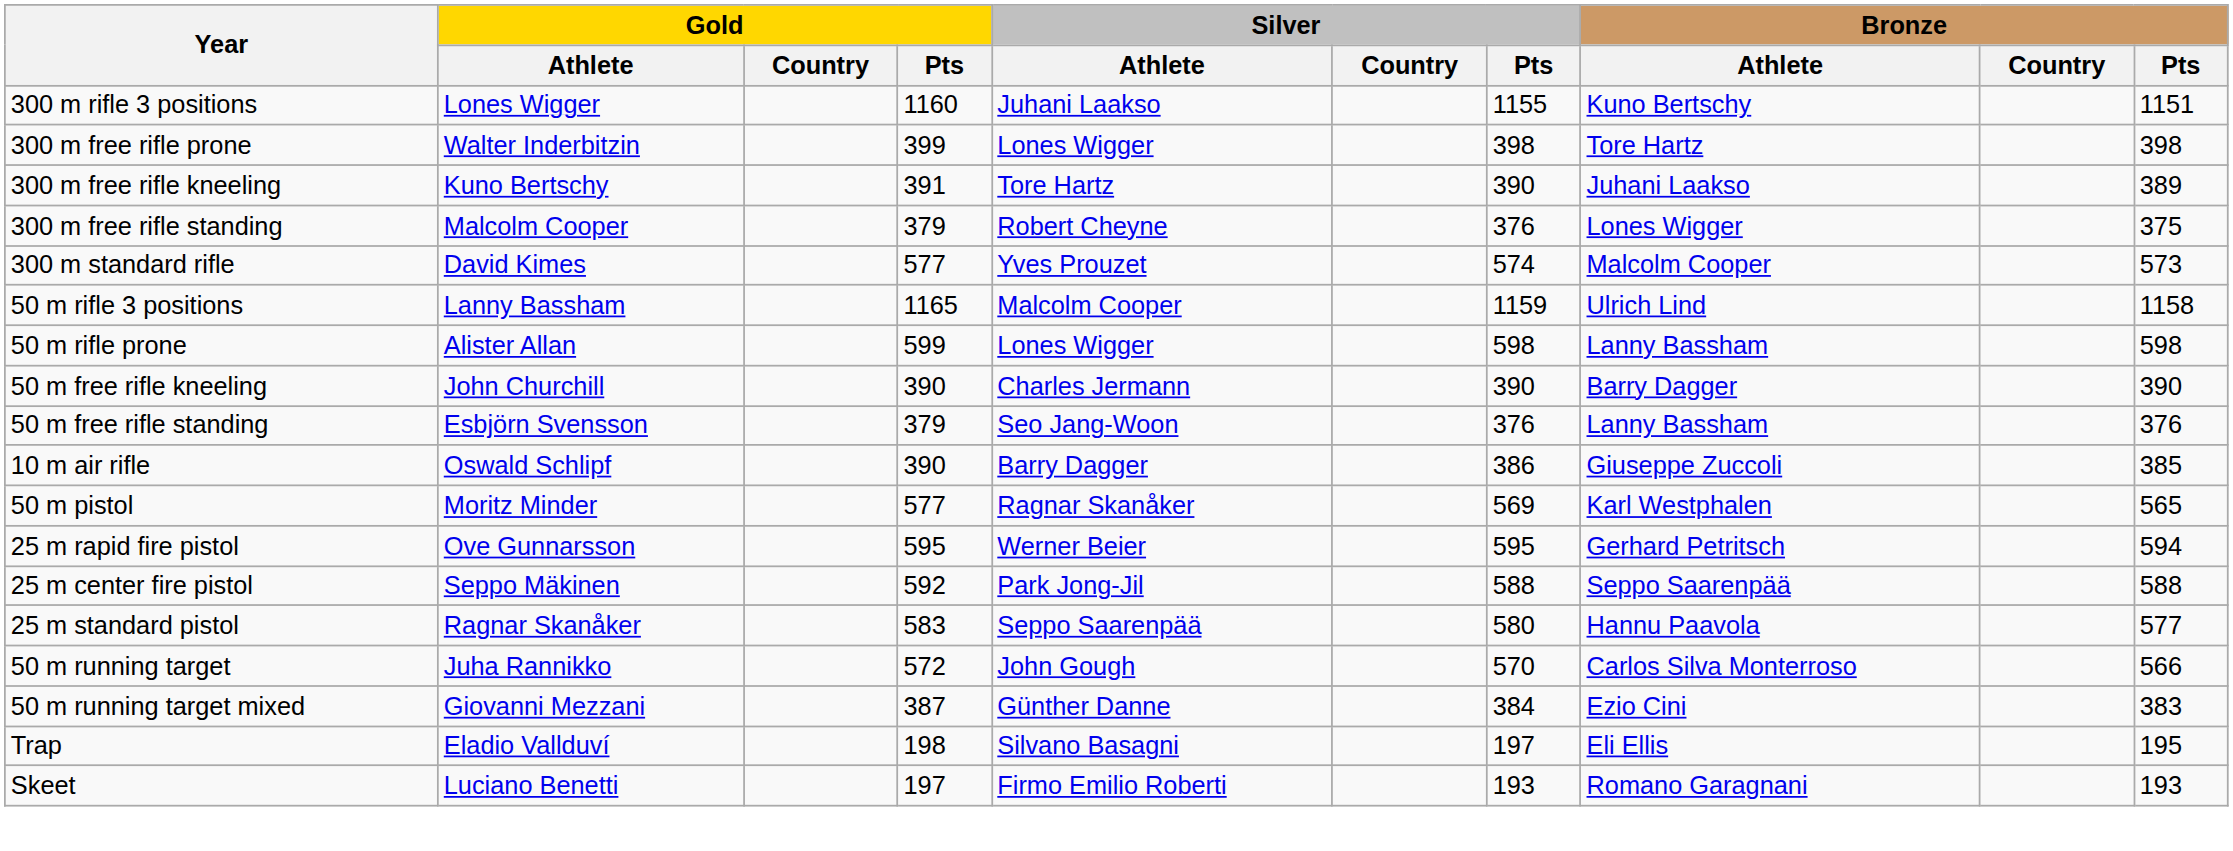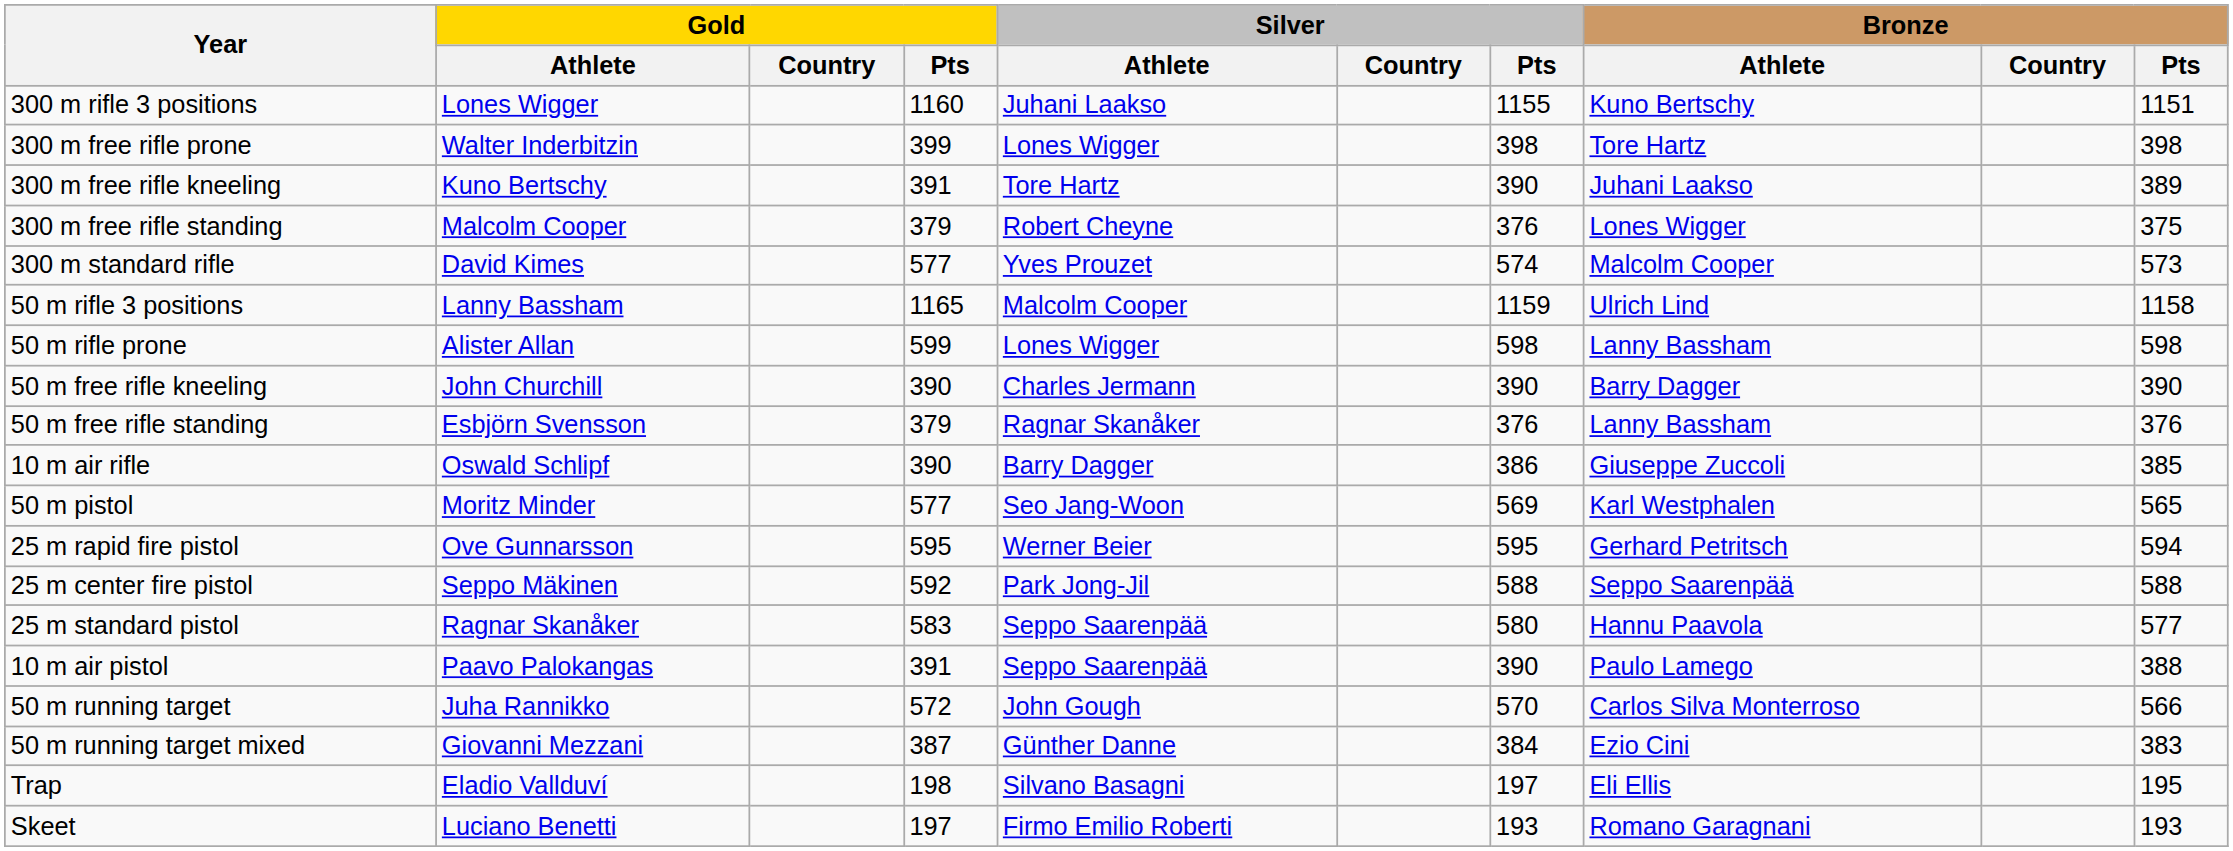 <table class="wikitable" width=100% style="font-size:90%; text-align:left;">
 <tr align=center>
 <th rowspan=2>Year</th>
 <td colspan=3 bgcolor=gold><strong>Gold</strong></td>
 <td colspan=3 bgcolor=silver><strong>Silver</strong></td>
 <td colspan=3 bgcolor=cc9966><strong>Bronze</strong></td>
 </tr>
 <tr>
 <th>Athlete</th>
 <th>Country</th>
 <th>Pts</th>
 <th>Athlete</th>
 <th>Country</th>
 <th>Pts</th>
 <th>Athlete</th>
 <th>Country</th>
 <th>Pts</th>
 </tr>
 <tr>
 <td>300 m rifle 3 positions</td>
 <td><a href='#'>Lones Wigger</a></td>
 <td></td>
 <td>1160</td>
 <td><a href='#'>Juhani Laakso</a></td>
 <td></td>
 <td>1155</td>
 <td><a href='#'>Kuno Bertschy</a></td>
 <td></td>
 <td>1151</td>
 </tr>
 <tr>
 <td>300 m free rifle prone</td>
 <td><a href='#'>Walter Inderbitzin</a></td>
 <td></td>
 <td>399</td>
 <td><a href='#'>Lones Wigger</a></td>
 <td></td>
 <td>398</td>
 <td><a href='#'>Tore Hartz</a></td>
 <td></td>
 <td>398</td>
 </tr>
 <tr>
 <td>300 m free rifle kneeling</td>
 <td><a href='#'>Kuno Bertschy</a></td>
 <td></td>
 <td>391</td>
 <td><a href='#'>Tore Hartz</a></td>
 <td></td>
 <td>390</td>
 <td><a href='#'>Juhani Laakso</a></td>
 <td></td>
 <td>389</td>
 </tr>
 <tr>
 <td>300 m free rifle standing</td>
 <td><a href='#'>Malcolm Cooper</a></td>
 <td></td>
 <td>379</td>
 <td><a href='#'>Robert Cheyne</a></td>
 <td></td>
 <td>376</td>
 <td><a href='#'>Lones Wigger</a></td>
 <td></td>
 <td>375</td>
 </tr>
 <tr>
 <td>300 m standard rifle</td>
 <td><a href='#'>David Kimes</a></td>
 <td></td>
 <td>577</td>
 <td><a href='#'>Yves Prouzet</a></td>
 <td></td>
 <td>574</td>
 <td><a href='#'>Malcolm Cooper</a></td>
 <td></td>
 <td>573</td>
 </tr>
 <tr>
 <td>50 m rifle 3 positions</td>
 <td><a href='#'>Lanny Bassham</a></td>
 <td></td>
 <td>1165</td>
 <td><a href='#'>Malcolm Cooper</a></td>
 <td></td>
 <td>1159</td>
 <td><a href='#'>Ulrich Lind</a></td>
 <td></td>
 <td>1158</td>
 </tr>
 <tr>
 <td>50 m rifle prone</td>
 <td><a href='#'>Alister Allan</a></td>
 <td></td>
 <td>599</td>
 <td><a href='#'>Lones Wigger</a></td>
 <td></td>
 <td>598</td>
 <td><a href='#'>Lanny Bassham</a></td>
 <td></td>
 <td>598</td>
 </tr>
 <tr>
 <td>50 m free rifle kneeling</td>
 <td><a href='#'>John Churchill</a></td>
 <td></td>
 <td>390</td>
 <td><a href='#'>Charles Jermann</a></td>
 <td></td>
 <td>390</td>
 <td><a href='#'>Barry Dagger</a></td>
 <td></td>
 <td>390</td>
 </tr>
 <tr>
 <td>50 m free rifle standing</td>
 <td><a href='#'>Esbjörn Svensson</a></td>
 <td></td>
 <td>379</td>
-<td><a href='#'>Seo Jang-Woon</a></td>
+<td><a href='#'>Ragnar Skanåker</a></td>
 <td></td>
 <td>376</td>
 <td><a href='#'>Lanny Bassham</a></td>
 <td></td>
 <td>376</td>
 </tr>
 <tr>
 <td>10 m air rifle</td>
 <td><a href='#'>Oswald Schlipf</a></td>
 <td></td>
 <td>390</td>
 <td><a href='#'>Barry Dagger</a></td>
 <td></td>
 <td>386</td>
 <td><a href='#'>Giuseppe Zuccoli</a></td>
 <td></td>
 <td>385</td>
 </tr>
 <tr>
 <td>50 m pistol</td>
 <td><a href='#'>Moritz Minder</a></td>
 <td></td>
 <td>577</td>
-<td><a href='#'>Ragnar Skanåker</a></td>
+<td><a href='#'>Seo Jang-Woon</a></td>
 <td></td>
 <td>569</td>
 <td><a href='#'>Karl Westphalen</a></td>
 <td></td>
 <td>565</td>
 </tr>
 <tr>
 <td>25 m rapid fire pistol</td>
 <td><a href='#'>Ove Gunnarsson</a></td>
 <td></td>
 <td>595</td>
 <td><a href='#'>Werner Beier</a></td>
 <td></td>
 <td>595</td>
 <td><a href='#'>Gerhard Petritsch</a></td>
 <td></td>
 <td>594</td>
 </tr>
 <tr>
 <td>25 m center fire pistol</td>
 <td><a href='#'>Seppo Mäkinen</a></td>
 <td></td>
 <td>592</td>
 <td><a href='#'>Park Jong-Jil</a></td>
 <td></td>
 <td>588</td>
 <td><a href='#'>Seppo Saarenpää</a></td>
 <td></td>
 <td>588</td>
 </tr>
 <tr>
 <td>25 m standard pistol</td>
 <td><a href='#'>Ragnar Skanåker</a></td>
 <td></td>
 <td>583</td>
 <td><a href='#'>Seppo Saarenpää</a></td>
 <td></td>
 <td>580</td>
 <td><a href='#'>Hannu Paavola</a></td>
 <td></td>
 <td>577</td>
+</tr>
+<tr>
+<td>10 m air pistol</td>
+<td><a href='#'>Paavo Palokangas</a></td>
+<td></td>
+<td>391</td>
+<td><a href='#'>Seppo Saarenpää</a></td>
+<td></td>
+<td>390</td>
+<td><a href='#'>Paulo Lamego</a></td>
+<td></td>
+<td>388</td>
 </tr>
 <tr>
 <td>50 m running target</td>
 <td><a href='#'>Juha Rannikko</a></td>
 <td></td>
 <td>572</td>
 <td><a href='#'>John Gough</a></td>
 <td></td>
 <td>570</td>
 <td><a href='#'>Carlos Silva Monterroso</a></td>
 <td></td>
 <td>566</td>
 </tr>
 <tr>
 <td>50 m running target mixed</td>
 <td><a href='#'>Giovanni Mezzani</a></td>
 <td></td>
 <td>387</td>
 <td><a href='#'>Günther Danne</a></td>
 <td></td>
 <td>384</td>
 <td><a href='#'>Ezio Cini</a></td>
 <td></td>
 <td>383</td>
 </tr>
 <tr>
 <td>Trap</td>
 <td><a href='#'>Eladio Vallduví</a></td>
 <td></td>
 <td>198</td>
 <td><a href='#'>Silvano Basagni</a></td>
 <td></td>
 <td>197</td>
 <td><a href='#'>Eli Ellis</a></td>
 <td></td>
 <td>195</td>
 </tr>
 <tr>
 <td>Skeet</td>
 <td><a href='#'>Luciano Benetti</a></td>
 <td></td>
 <td>197</td>
 <td><a href='#'>Firmo Emilio Roberti</a></td>
 <td></td>
 <td>193</td>
 <td><a href='#'>Romano Garagnani</a></td>
 <td></td>
 <td>193</td>
 </tr>
 </table>
